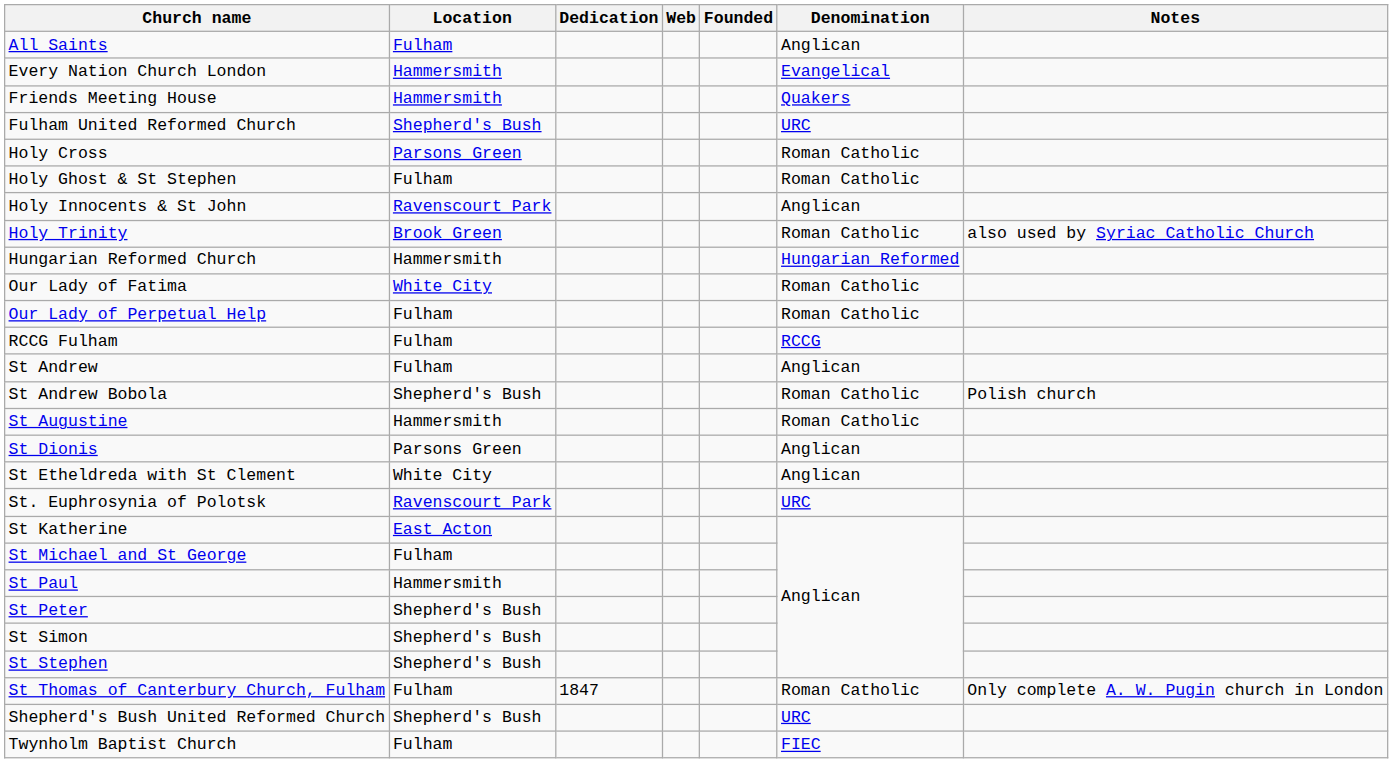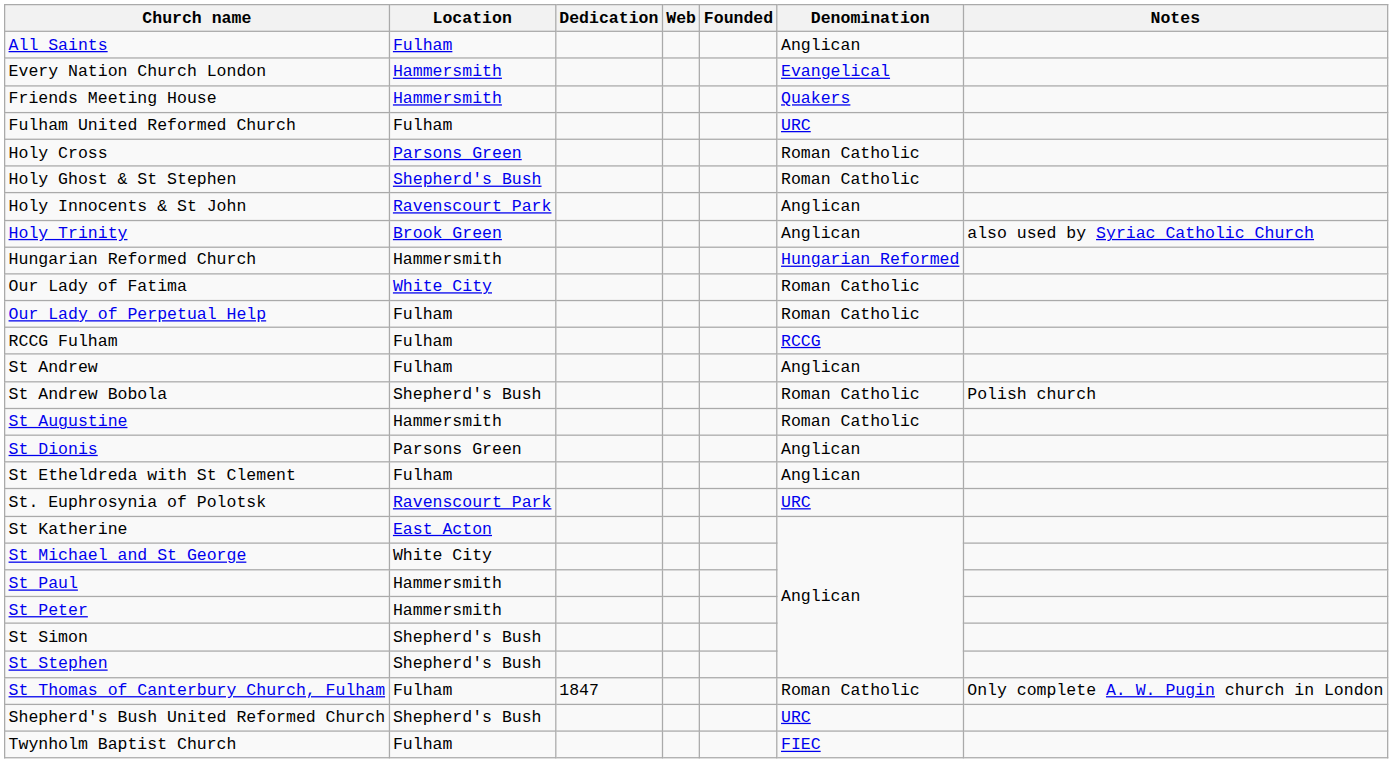 <table class="wikitable sortable">
 <tr>
 <th>Church name</th>
 <th>Location</th>
 <th>Dedication</th>
 <th>Web</th>
 <th>Founded</th>
 <th>Denomination</th>
 <th>Notes</th>
 </tr>
 <tr>
 <td><a href='#'>All Saints</a></td>
 <td><a href='#'>Fulham</a></td>
 <td></td>
 <td></td>
 <td></td>
 <td>Anglican</td>
 <td></td>
 </tr>
 <tr>
 <td>Every Nation Church London</td>
 <td><a href='#'>Hammersmith</a></td>
 <td></td>
 <td></td>
 <td></td>
 <td><a href='#'>Evangelical</a></td>
 <td></td>
 </tr>
 <tr>
 <td>Friends Meeting House</td>
 <td><a href='#'>Hammersmith</a></td>
 <td></td>
 <td></td>
 <td></td>
 <td><a href='#'>Quakers</a></td>
 <td></td>
 </tr>
 <tr>
 <td>Fulham United Reformed Church</td>
-<td><a href='#'>Shepherd's Bush</a></td>
+<td>Fulham</td>
 <td></td>
 <td></td>
 <td></td>
 <td><a href='#'>URC</a></td>
 <td></td>
 </tr>
 <tr>
 <td>Holy Cross</td>
 <td><a href='#'>Parsons Green</a></td>
 <td></td>
 <td> </td>
 <td></td>
 <td>Roman Catholic</td>
 <td></td>
 </tr>
 <tr>
 <td>Holy Ghost & St Stephen</td>
-<td>Fulham</td>
+<td><a href='#'>Shepherd's Bush</a></td>
 <td></td>
 <td> </td>
 <td></td>
 <td>Roman Catholic</td>
 <td></td>
 </tr>
 <tr>
 <td>Holy Innocents & St John</td>
 <td><a href='#'>Ravenscourt Park</a></td>
 <td></td>
 <td></td>
 <td></td>
 <td>Anglican</td>
 <td></td>
 </tr>
 <tr>
 <td><a href='#'>Holy Trinity</a></td>
 <td><a href='#'>Brook Green</a></td>
 <td></td>
 <td></td>
 <td></td>
-<td>Roman Catholic</td>
+<td>Anglican</td>
 <td>also used by <a href='#'>Syriac Catholic Church</a></td>
 </tr>
 <tr>
 <td>Hungarian Reformed Church</td>
 <td>Hammersmith</td>
 <td></td>
 <td></td>
 <td></td>
 <td><a href='#'>Hungarian Reformed</a></td>
 <td></td>
 </tr>
 <tr>
 <td>Our Lady of Fatima</td>
 <td><a href='#'>White City</a></td>
 <td></td>
 <td></td>
 <td></td>
 <td>Roman Catholic</td>
 <td></td>
 </tr>
 <tr>
 <td><a href='#'>Our Lady of Perpetual Help</a></td>
 <td>Fulham</td>
 <td></td>
 <td></td>
 <td></td>
 <td>Roman Catholic</td>
 <td></td>
 </tr>
 <tr>
 <td>RCCG Fulham</td>
 <td>Fulham</td>
 <td></td>
 <td></td>
 <td></td>
 <td><a href='#'>RCCG</a></td>
 <td></td>
 </tr>
 <tr>
 <td>St Andrew</td>
 <td>Fulham</td>
 <td></td>
 <td></td>
 <td></td>
 <td>Anglican</td>
 <td></td>
 </tr>
 <tr>
 <td>St Andrew Bobola</td>
 <td>Shepherd's Bush</td>
 <td></td>
 <td></td>
 <td></td>
 <td>Roman Catholic</td>
 <td>Polish church</td>
 </tr>
 <tr>
 <td><a href='#'>St Augustine</a></td>
 <td>Hammersmith</td>
 <td></td>
 <td> </td>
 <td></td>
 <td>Roman Catholic</td>
 <td></td>
 </tr>
 <tr>
 <td><a href='#'>St Dionis</a></td>
 <td>Parsons Green</td>
 <td></td>
 <td></td>
 <td></td>
 <td>Anglican</td>
 <td></td>
 </tr>
 <tr>
 <td>St Etheldreda with St Clement</td>
-<td>White City</td>
+<td>Fulham</td>
 <td></td>
 <td></td>
 <td></td>
 <td>Anglican</td>
 <td></td>
 </tr>
 <tr>
 <td>St. Euphrosynia of Polotsk</td>
 <td><a href='#'>Ravenscourt Park</a></td>
 <td></td>
 <td></td>
 <td></td>
 <td><a href='#'>URC</a></td>
 <td></td>
 </tr>
 <tr>
 <td>St Katherine</td>
 <td><a href='#'>East Acton</a></td>
 <td></td>
 <td></td>
 <td></td>
 <td rowspan="6">Anglican</td>
 <td></td>
 </tr>
 <tr>
 <td><a href='#'>St Michael and St George</a></td>
-<td>Fulham</td>
+<td>White City</td>
 <td></td>
 <td></td>
 <td></td>
 <td></td>
 </tr>
 <tr>
 <td><a href='#'>St Paul</a></td>
 <td>Hammersmith</td>
 <td></td>
 <td></td>
 <td></td>
 <td></td>
 </tr>
 <tr>
 <td><a href='#'>St Peter</a></td>
-<td>Shepherd's Bush</td>
+<td>Hammersmith</td>
 <td></td>
 <td></td>
 <td></td>
 <td></td>
 </tr>
 <tr>
 <td>St Simon</td>
 <td>Shepherd's Bush</td>
 <td></td>
 <td></td>
 <td></td>
 <td></td>
 </tr>
 <tr>
 <td><a href='#'>St Stephen</a></td>
 <td>Shepherd's Bush</td>
 <td></td>
 <td></td>
 <td></td>
 <td></td>
 </tr>
 <tr>
 <td><a href='#'>St Thomas of Canterbury Church, Fulham</a></td>
 <td>Fulham</td>
 <td>1847</td>
 <td> </td>
 <td></td>
 <td>Roman Catholic</td>
 <td>Only complete <a href='#'>A. W. Pugin</a> church in London</td>
 </tr>
 <tr>
 <td>Shepherd's Bush United Reformed Church</td>
 <td>Shepherd's Bush</td>
 <td></td>
 <td></td>
 <td></td>
 <td><a href='#'>URC</a></td>
 <td></td>
 </tr>
 <tr>
 <td>Twynholm Baptist Church</td>
 <td>Fulham</td>
 <td></td>
 <td></td>
 <td></td>
 <td><a href='#'>FIEC</a></td>
 <td></td>
 </tr>
 </table>
